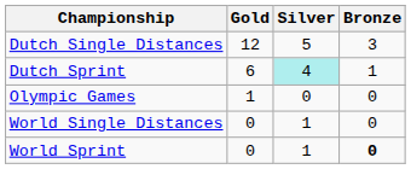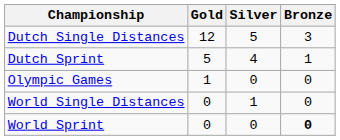 <table class="wikitable">
 <tr>
 <th>Championship</th>
 <th>Gold <br> </th>
 <th>Silver <br> </th>
 <th>Bronze <br> </th>
 </tr>
 <tr>
 <td><a href='#'>Dutch Single Distances</a></td>
 <td style="text-align:center">12</td>
 <td style="text-align:center">5</td>
 <td style="text-align:center">3</td>
 </tr>
 <tr>
 <td><a href='#'>Dutch Sprint</a></td>
-<td style="text-align:center">6</td>
-<td style="background: paleturquoise; text-align:center">4</td>
+<td style="text-align:center">5</td>
+<td style="text-align:center">4</td>
 <td style="text-align:center">1</td>
 </tr>
 <tr>
 <td><a href='#'>Olympic Games</a></td>
 <td style="text-align:center">1</td>
 <td style="text-align:center">0</td>
 <td style="text-align:center">0</td>
 </tr>
 <tr>
 <td><a href='#'>World Single Distances</a></td>
 <td style="text-align:center">0</td>
 <td style="text-align:center">1</td>
 <td style="text-align:center">0</td>
 </tr>
 <tr>
 <td><a href='#'>World Sprint</a></td>
 <td style="text-align:center">0</td>
-<td style="text-align:center">1</td>
+<td style="text-align:center">0</td>
 <td style="text-align:center"><strong>0</strong></td>
 </tr>
 </table>
